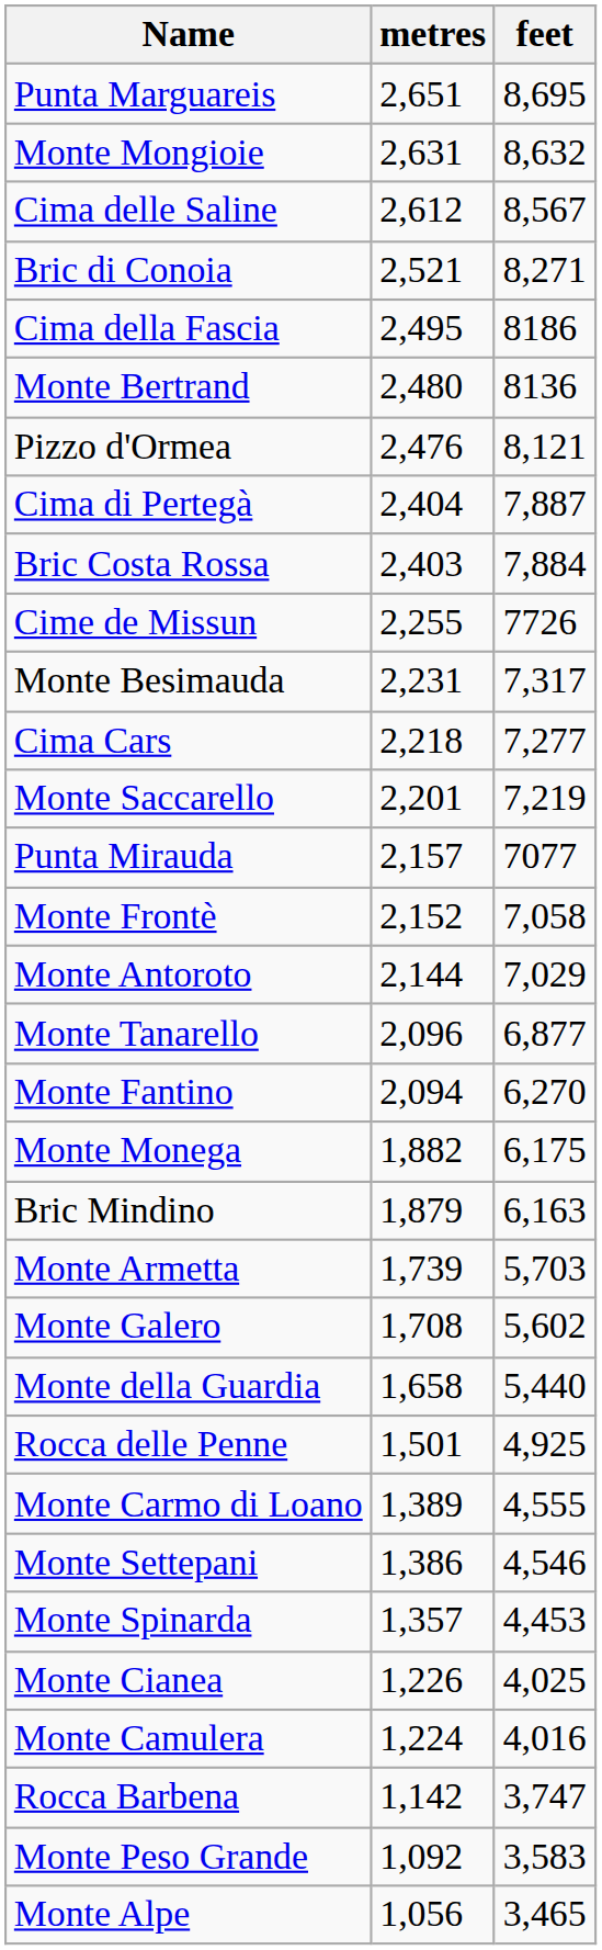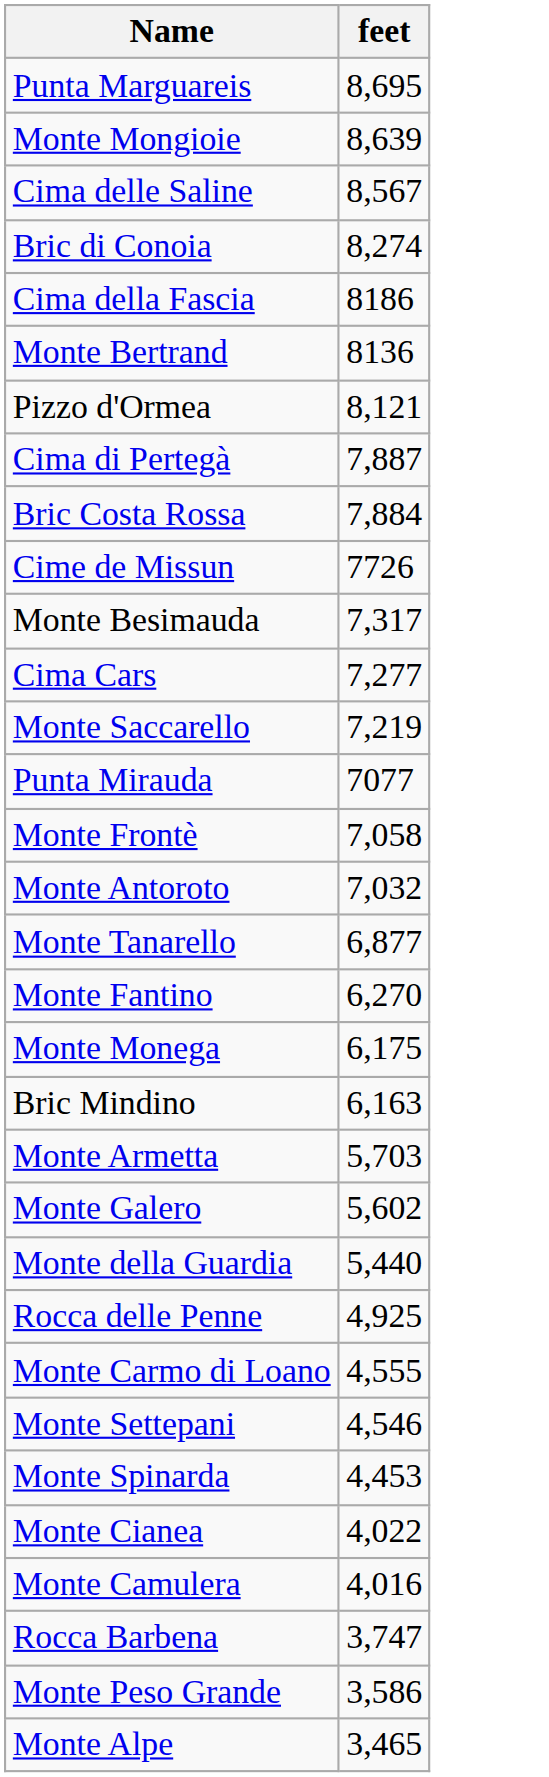 <table class="wikitable sortable">
 <tr>
 <th>Name</th>
-<th>metres</th>
 <th>feet</th>
 </tr>
 <tr>
 <td><a href='#'>Punta Marguareis</a></td>
-<td>2,651</td>
 <td>8,695</td>
 </tr>
 <tr>
 <td><a href='#'>Monte Mongioie</a></td>
-<td>2,631</td>
-<td>8,632</td>
+<td>8,639</td>
 </tr>
 <tr>
 <td><a href='#'>Cima delle Saline</a></td>
-<td>2,612</td>
 <td>8,567</td>
 </tr>
 <tr>
 <td><a href='#'>Bric di Conoia</a></td>
-<td>2,521</td>
-<td>8,271</td>
+<td>8,274</td>
 </tr>
 <tr>
 <td><a href='#'>Cima della Fascia</a></td>
-<td>2,495</td>
 <td>8186</td>
 </tr>
 <tr>
 <td><a href='#'>Monte Bertrand</a></td>
-<td>2,480</td>
 <td>8136</td>
 </tr>
 <tr>
 <td>Pizzo d'Ormea</td>
-<td>2,476</td>
 <td>8,121</td>
 </tr>
 <tr>
 <td><a href='#'>Cima di Pertegà</a></td>
-<td>2,404</td>
 <td>7,887</td>
 </tr>
 <tr>
 <td><a href='#'>Bric Costa Rossa</a></td>
-<td>2,403</td>
 <td>7,884</td>
 </tr>
 <tr>
 <td><a href='#'>Cime de Missun</a></td>
-<td>2,255</td>
 <td>7726</td>
 </tr>
 <tr>
 <td>Monte Besimauda</td>
-<td>2,231</td>
 <td>7,317</td>
 </tr>
 <tr>
 <td><a href='#'>Cima Cars</a></td>
-<td>2,218</td>
 <td>7,277</td>
 </tr>
 <tr>
 <td><a href='#'>Monte Saccarello</a></td>
-<td>2,201</td>
 <td>7,219</td>
 </tr>
 <tr>
 <td><a href='#'>Punta Mirauda</a></td>
-<td>2,157</td>
 <td>7077</td>
 </tr>
 <tr>
 <td><a href='#'>Monte Frontè</a></td>
-<td>2,152</td>
 <td>7,058</td>
 </tr>
 <tr>
 <td><a href='#'>Monte Antoroto</a></td>
-<td>2,144</td>
-<td>7,029</td>
+<td>7,032</td>
 </tr>
 <tr>
 <td><a href='#'>Monte Tanarello</a></td>
-<td>2,096</td>
 <td>6,877</td>
 </tr>
 <tr>
 <td><a href='#'>Monte Fantino</a></td>
-<td>2,094</td>
 <td>6,270</td>
 </tr>
 <tr>
 <td><a href='#'>Monte Monega</a></td>
-<td>1,882</td>
 <td>6,175</td>
 </tr>
 <tr>
 <td>Bric Mindino</td>
-<td>1,879</td>
 <td>6,163</td>
 </tr>
 <tr>
 <td><a href='#'>Monte Armetta</a></td>
-<td>1,739</td>
 <td>5,703</td>
 </tr>
 <tr>
 <td><a href='#'>Monte Galero</a></td>
-<td>1,708</td>
 <td>5,602</td>
 </tr>
 <tr>
 <td><a href='#'>Monte della Guardia</a></td>
-<td>1,658</td>
 <td>5,440</td>
 </tr>
 <tr>
 <td><a href='#'>Rocca delle Penne</a></td>
-<td>1,501</td>
 <td>4,925</td>
 </tr>
 <tr>
 <td><a href='#'>Monte Carmo di Loano</a></td>
-<td>1,389</td>
 <td>4,555</td>
 </tr>
 <tr>
 <td><a href='#'>Monte Settepani</a></td>
-<td>1,386</td>
 <td>4,546</td>
 </tr>
 <tr>
 <td><a href='#'>Monte Spinarda</a></td>
-<td>1,357</td>
 <td>4,453</td>
 </tr>
 <tr>
 <td><a href='#'>Monte Cianea</a></td>
-<td>1,226</td>
-<td>4,025</td>
+<td>4,022</td>
 </tr>
 <tr>
 <td><a href='#'>Monte Camulera</a></td>
-<td>1,224</td>
 <td>4,016</td>
 </tr>
 <tr>
 <td><a href='#'>Rocca Barbena</a></td>
-<td>1,142</td>
 <td>3,747</td>
 </tr>
 <tr>
 <td><a href='#'>Monte Peso Grande</a></td>
-<td>1,092</td>
-<td>3,583</td>
+<td>3,586</td>
 </tr>
 <tr>
 <td><a href='#'>Monte Alpe</a></td>
-<td>1,056</td>
 <td>3,465</td>
 </tr>
 </table>
